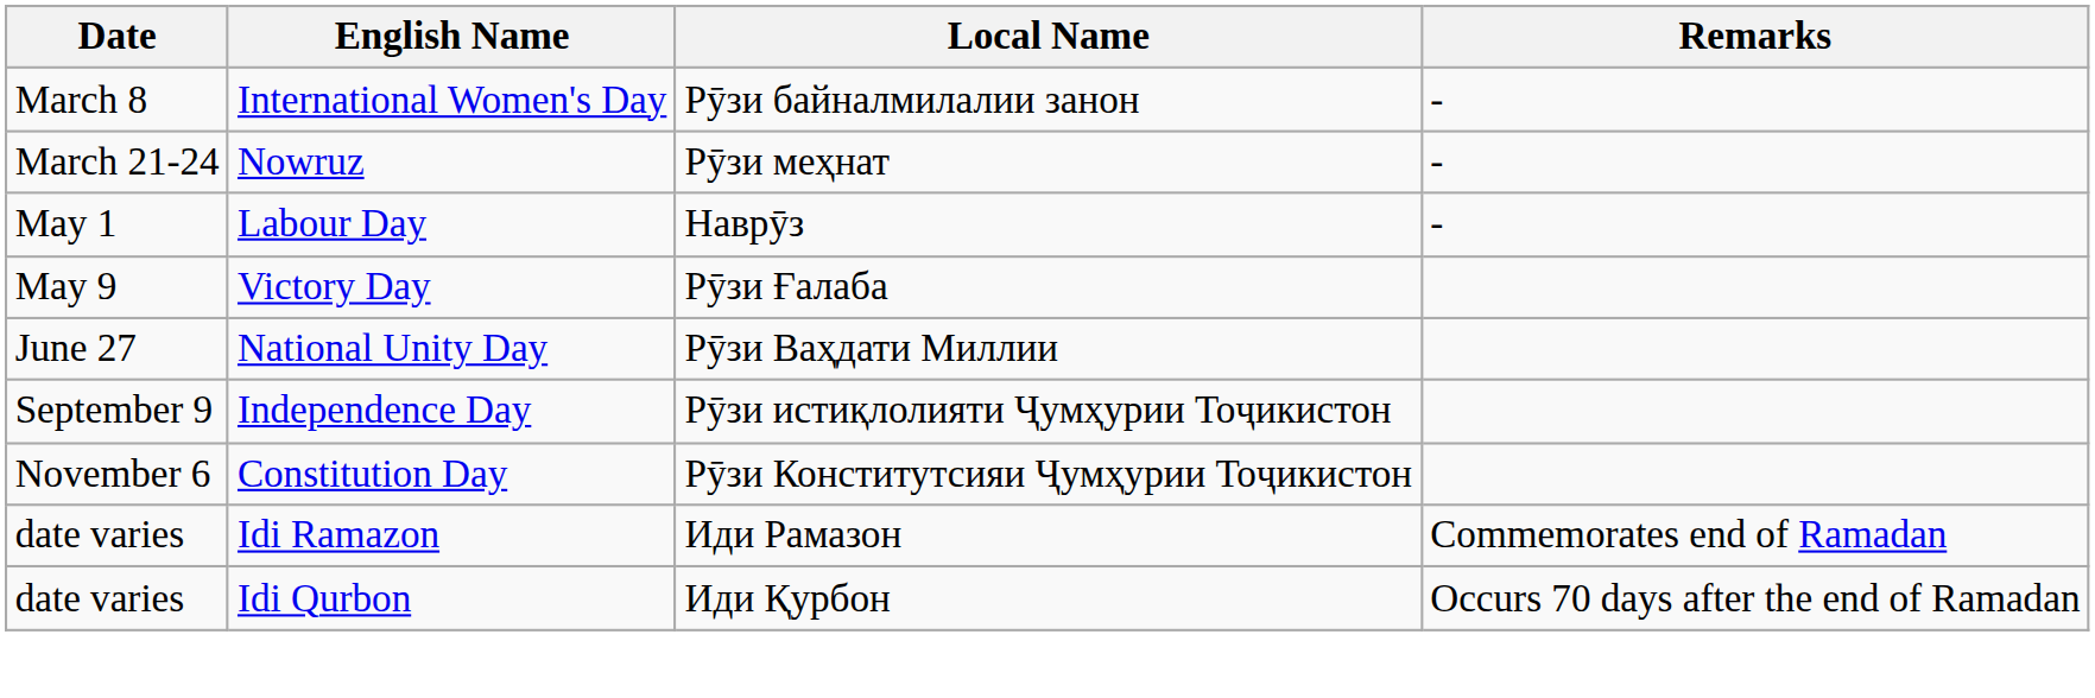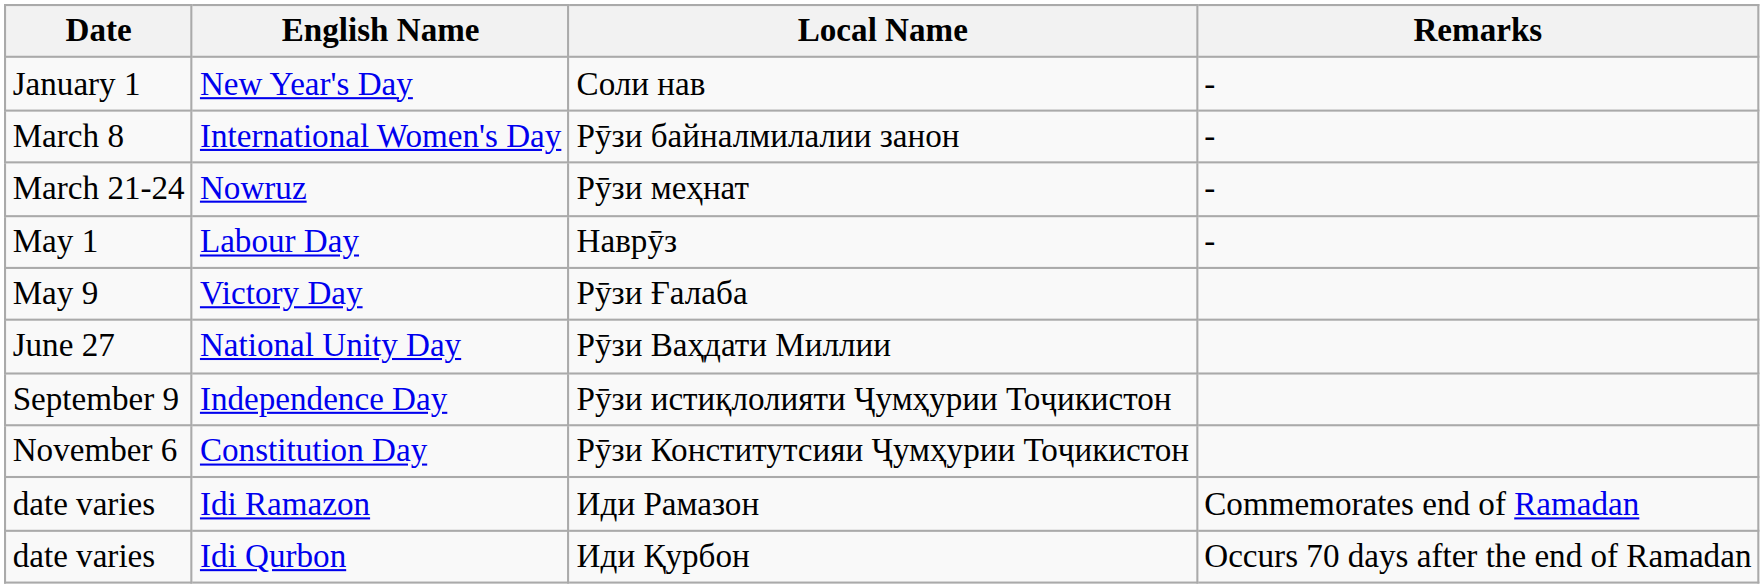 <table class="wikitable">
 <tr>
 <th>Date</th>
 <th>English Name</th>
 <th>Local Name</th>
 <th>Remarks</th>
+</tr>
+<tr>
+<td>January 1</td>
+<td><a href='#'>New Year's Day</a></td>
+<td>Соли нав</td>
+<td>-</td>
 </tr>
 <tr>
 <td>March 8</td>
 <td><a href='#'>International Women's Day</a></td>
 <td>Рӯзи байналмилалии занон</td>
 <td>-</td>
 </tr>
 <tr>
 <td>March 21-24</td>
 <td><a href='#'>Nowruz</a></td>
 <td>Рӯзи меҳнат</td>
 <td>-</td>
 </tr>
 <tr>
 <td>May 1</td>
 <td><a href='#'>Labour Day</a></td>
 <td>Наврӯз</td>
 <td>-</td>
 </tr>
 <tr>
 <td>May 9</td>
 <td><a href='#'>Victory Day</a></td>
 <td>Рӯзи Ғалаба</td>
 <td></td>
 </tr>
 <tr>
 <td>June 27</td>
 <td><a href='#'>National Unity Day</a></td>
 <td>Рӯзи Ваҳдати Миллии</td>
 <td></td>
 </tr>
 <tr>
 <td>September 9</td>
 <td><a href='#'>Independence Day</a></td>
 <td>Рӯзи истиқлолияти Ҷумҳурии Тоҷикистон</td>
 <td></td>
 </tr>
 <tr>
 <td>November 6</td>
 <td><a href='#'>Constitution Day</a></td>
 <td>Рӯзи Конститутсияи Ҷумҳурии Тоҷикистон</td>
 <td></td>
 </tr>
 <tr>
 <td>date varies</td>
 <td><a href='#'>Idi Ramazon</a></td>
 <td>Иди Рамазон</td>
 <td>Commemorates end of <a href='#'>Ramadan</a></td>
 </tr>
 <tr>
 <td>date varies</td>
 <td><a href='#'>Idi Qurbon</a></td>
 <td>Иди Қурбон</td>
 <td>Occurs 70 days after the end of Ramadan</td>
 </tr>
 </table>
